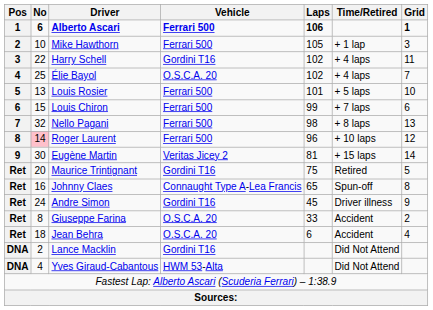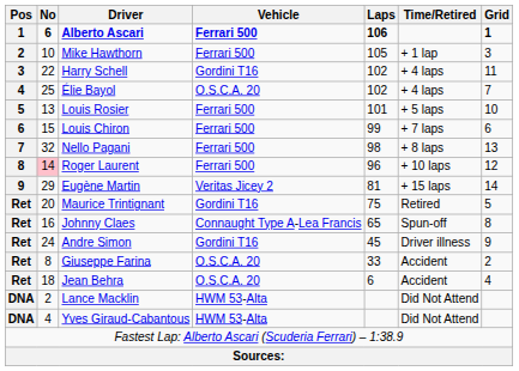 <table class="wikitable" style="font-size: 85%;">
 <tr>
 <th>Pos</th>
 <th>No</th>
 <th>Driver</th>
 <th>Vehicle</th>
 <th>Laps</th>
 <th>Time/Retired</th>
 <th>Grid</th>
 </tr>
 <tr>
 <th>1</th>
 <td align="center"><strong>6</strong></td>
 <td> <strong><a href='#'>Alberto Ascari</a></strong></td>
 <td><strong><a href='#'>Ferrari 500</a></strong></td>
 <td><strong>106</strong></td>
 <td></td>
 <td><strong>1</strong></td>
 </tr>
 <tr>
 <th>2</th>
 <td align="center">10</td>
 <td> <a href='#'>Mike Hawthorn</a></td>
 <td><a href='#'>Ferrari 500</a></td>
 <td>105</td>
 <td>+ 1 lap</td>
 <td>3</td>
 </tr>
 <tr>
 <th>3</th>
 <td align="center">22</td>
 <td> <a href='#'>Harry Schell</a></td>
 <td><a href='#'>Gordini T16</a></td>
 <td>102</td>
 <td>+ 4 laps</td>
 <td>11</td>
 </tr>
 <tr>
 <th>4</th>
 <td align="center">25</td>
 <td> <a href='#'>Élie Bayol</a></td>
 <td><a href='#'>O.S.C.A. 20</a></td>
 <td>102</td>
 <td>+ 4 laps</td>
 <td>7</td>
 </tr>
 <tr>
 <th>5</th>
 <td align="center">13</td>
 <td> <a href='#'>Louis Rosier</a></td>
 <td><a href='#'>Ferrari 500</a></td>
 <td>101</td>
 <td>+ 5 laps</td>
 <td>10</td>
 </tr>
 <tr>
 <th>6</th>
 <td align="center">15</td>
 <td> <a href='#'>Louis Chiron</a></td>
 <td><a href='#'>Ferrari 500</a></td>
 <td>99</td>
 <td>+ 7 laps</td>
 <td>6</td>
 </tr>
 <tr>
 <th>7</th>
 <td align="center">32</td>
 <td> <a href='#'>Nello Pagani</a></td>
 <td><a href='#'>Ferrari 500</a></td>
 <td>98</td>
 <td>+ 8 laps</td>
 <td>13</td>
 </tr>
 <tr>
 <th>8</th>
 <td align="center" style="background: pink;">14</td>
 <td> <a href='#'>Roger Laurent</a></td>
 <td><a href='#'>Ferrari 500</a></td>
 <td>96</td>
 <td>+ 10 laps</td>
 <td>12</td>
 </tr>
 <tr>
 <th>9</th>
-<td align="center">30</td>
+<td align="center">29</td>
 <td> <a href='#'>Eugène Martin</a></td>
 <td><a href='#'>Veritas Jicey 2</a></td>
 <td>81</td>
 <td>+ 15 laps</td>
 <td>14</td>
 </tr>
 <tr>
 <th>Ret</th>
 <td align="center">20</td>
 <td> <a href='#'>Maurice Trintignant</a></td>
 <td><a href='#'>Gordini T16</a></td>
 <td>75</td>
 <td>Retired</td>
 <td>5</td>
 </tr>
 <tr>
 <th>Ret</th>
 <td align="center">16</td>
 <td> <a href='#'>Johnny Claes</a></td>
 <td><a href='#'>Connaught Type A</a>-<a href='#'>Lea Francis</a></td>
 <td>65</td>
 <td>Spun-off</td>
 <td>8</td>
 </tr>
 <tr>
 <th>Ret</th>
 <td align="center">24</td>
 <td> <a href='#'>Andre Simon</a></td>
 <td><a href='#'>Gordini T16</a></td>
 <td>45</td>
 <td>Driver illness</td>
 <td>9</td>
 </tr>
 <tr>
 <th>Ret</th>
 <td align="center">8</td>
 <td> <a href='#'>Giuseppe Farina</a></td>
 <td><a href='#'>O.S.C.A. 20</a></td>
 <td>33</td>
 <td>Accident</td>
 <td>2</td>
 </tr>
 <tr>
 <th>Ret</th>
 <td align="center">18</td>
 <td> <a href='#'>Jean Behra</a></td>
 <td><a href='#'>O.S.C.A. 20</a></td>
 <td>6</td>
 <td>Accident</td>
 <td>4</td>
 </tr>
 <tr>
 <th>DNA</th>
 <td align="center">2</td>
 <td> <a href='#'>Lance Macklin</a></td>
-<td><a href='#'>Gordini T16</a></td>
+<td><a href='#'>HWM 53</a>-<a href='#'>Alta</a></td>
 <td></td>
 <td>Did Not Attend</td>
 <td></td>
 </tr>
 <tr>
 <th>DNA</th>
 <td align="center">4</td>
 <td> <a href='#'>Yves Giraud-Cabantous</a></td>
 <td><a href='#'>HWM 53</a>-<a href='#'>Alta</a></td>
 <td></td>
 <td>Did Not Attend</td>
 <td></td>
 </tr>
 <tr>
 <td colspan="8" align="center"><em>Fastest Lap: <a href='#'>Alberto Ascari</a> (<a href='#'>Scuderia Ferrari</a>) – 1:38.9</em></td>
 </tr>
 <tr>
 <th colspan="8">Sources: </th>
 </tr>
 </table>
